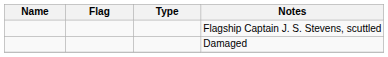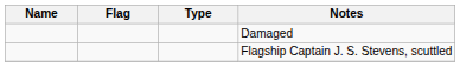 <table class="wikitable sortable">
 <tr>
 <th scope="col" width="90px">Name</th>
 <th scope="col" width="100px">Flag</th>
 <th scope="col" width="100px">Type</th>
 <th>Notes</th>
 </tr>
 <tr>
 <td align="left"></td>
 <td align="left"></td>
 <td align="left"></td>
-<td align="left">Flagship Captain J. S. Stevens, scuttled</td>
+<td align="left">Damaged</td>
 </tr>
 <tr>
 <td align="left"></td>
 <td align="left"></td>
 <td align="left"></td>
-<td align="left">Damaged</td>
+<td align="left">Flagship Captain J. S. Stevens, scuttled</td>
 </tr>
 <tr>
 </tr>
 </table>
